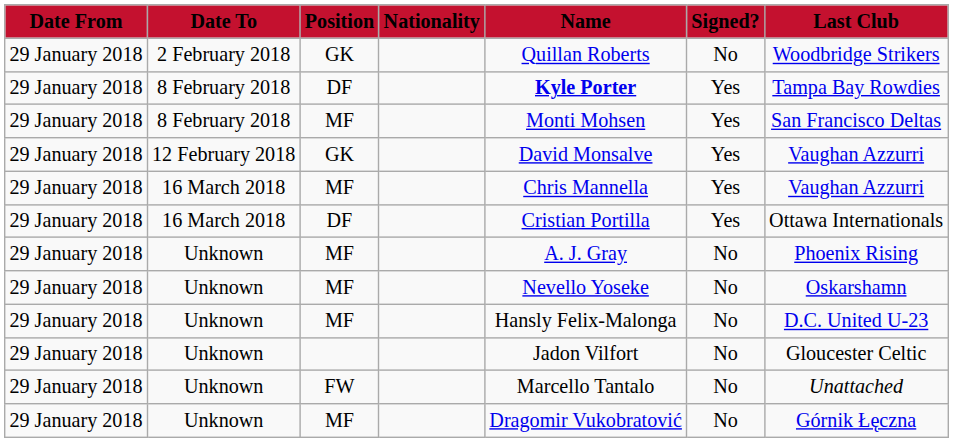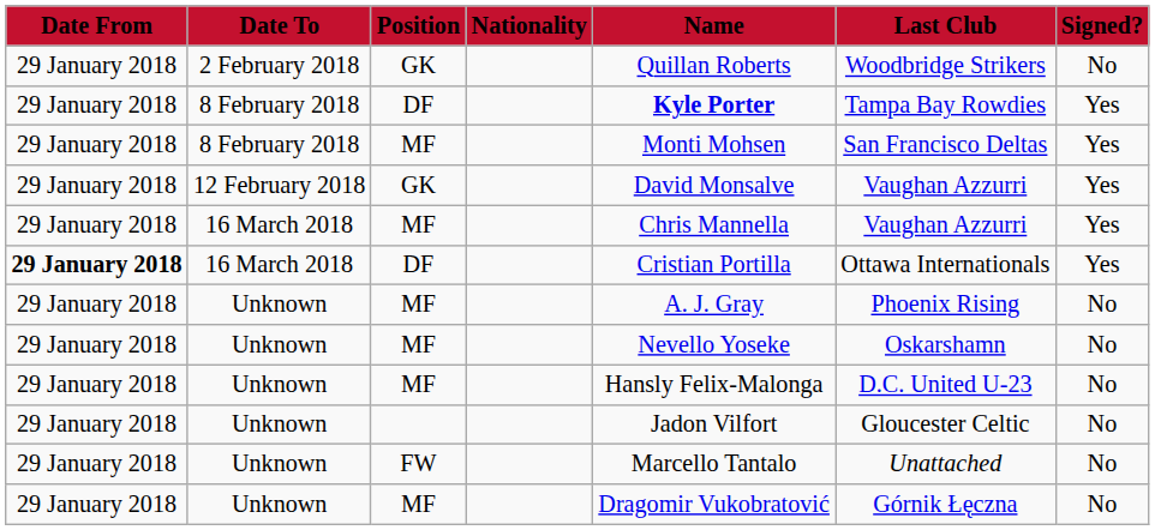 <table class="wikitable"  style="text-align:center; font-size:90%; ">
 <tr>
 <th style="background:#C4112F; color:#000000;" scope=col>Date From</th>
 <th style="background:#C4112F; color:#000000;" scope=col>Date To</th>
 <th style="background:#C4112F; color:#000000;" scope=col>Position</th>
 <th style="background:#C4112F; color:#000000;" scope=col>Nationality</th>
 <th style="background:#C4112F; color:#000000;" scope=col>Name</th>
+<th style="background:#C4112F; color:#000000;" scope=col>Last Club</th>
 <th style="background:#C4112F; color:#000000;" scope=col>Signed?</th>
-<th style="background:#C4112F; color:#000000;" scope=col>Last Club</th>
 </tr>
 <tr>
 <td>29 January 2018</td>
 <td>2 February 2018</td>
 <td>GK</td>
 <td></td>
 <td><a href='#'>Quillan Roberts</a></td>
+<td><a href='#'>Woodbridge Strikers</a></td>
 <td>No</td>
-<td><a href='#'>Woodbridge Strikers</a></td>
 </tr>
 <tr>
 <td>29 January 2018</td>
 <td>8 February 2018</td>
 <td>DF</td>
 <td></td>
 <td><strong><a href='#'>Kyle Porter</a></strong></td>
+<td> <a href='#'>Tampa Bay Rowdies</a></td>
 <td>Yes</td>
-<td> <a href='#'>Tampa Bay Rowdies</a></td>
 </tr>
 <tr>
 <td>29 January 2018</td>
 <td>8 February 2018</td>
 <td>MF</td>
 <td></td>
 <td><a href='#'>Monti Mohsen</a></td>
+<td> <a href='#'>San Francisco Deltas</a></td>
 <td>Yes</td>
-<td> <a href='#'>San Francisco Deltas</a></td>
 </tr>
 <tr>
 <td>29 January 2018</td>
 <td>12 February 2018</td>
 <td>GK</td>
 <td></td>
 <td><a href='#'>David Monsalve</a></td>
+<td><a href='#'>Vaughan Azzurri</a></td>
 <td>Yes</td>
-<td><a href='#'>Vaughan Azzurri</a></td>
 </tr>
 <tr>
 <td>29 January 2018</td>
 <td>16 March 2018</td>
 <td>MF</td>
 <td></td>
 <td><a href='#'>Chris Mannella</a></td>
+<td><a href='#'>Vaughan Azzurri</a></td>
 <td>Yes</td>
-<td><a href='#'>Vaughan Azzurri</a></td>
 </tr>
 <tr>
-<td>29 January 2018</td>
+<td><strong>29 January 2018</strong></td>
 <td>16 March 2018</td>
 <td>DF</td>
 <td></td>
 <td><a href='#'>Cristian Portilla</a></td>
+<td>Ottawa Internationals</td>
 <td>Yes</td>
-<td>Ottawa Internationals</td>
 </tr>
 <tr>
 <td>29 January 2018</td>
 <td>Unknown</td>
 <td>MF</td>
 <td></td>
 <td><a href='#'>A. J. Gray</a></td>
+<td> <a href='#'>Phoenix Rising</a></td>
 <td>No</td>
-<td> <a href='#'>Phoenix Rising</a></td>
 </tr>
 <tr>
 <td>29 January 2018</td>
 <td>Unknown</td>
 <td>MF</td>
 <td></td>
 <td><a href='#'>Nevello Yoseke</a></td>
+<td> <a href='#'>Oskarshamn</a></td>
 <td>No</td>
-<td> <a href='#'>Oskarshamn</a></td>
 </tr>
 <tr>
 <td>29 January 2018</td>
 <td>Unknown</td>
 <td>MF</td>
 <td></td>
 <td>Hansly Felix-Malonga</td>
+<td> <a href='#'>D.C. United U-23</a></td>
 <td>No</td>
-<td> <a href='#'>D.C. United U-23</a></td>
 </tr>
 <tr>
 <td>29 January 2018</td>
 <td>Unknown</td>
 <td></td>
 <td></td>
 <td>Jadon Vilfort</td>
+<td>Gloucester Celtic</td>
 <td>No</td>
-<td>Gloucester Celtic</td>
 </tr>
 <tr>
 <td>29 January 2018</td>
 <td>Unknown</td>
 <td>FW</td>
 <td></td>
 <td>Marcello Tantalo</td>
+<td><em>Unattached</em></td>
 <td>No</td>
-<td><em>Unattached</em></td>
 </tr>
 <tr>
 <td>29 January 2018</td>
 <td>Unknown</td>
 <td>MF</td>
 <td></td>
 <td><a href='#'>Dragomir Vukobratović</a></td>
+<td> <a href='#'>Górnik Łęczna</a></td>
 <td>No</td>
-<td> <a href='#'>Górnik Łęczna</a></td>
 </tr>
 </table>
